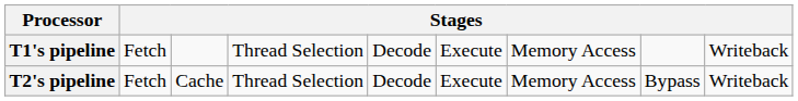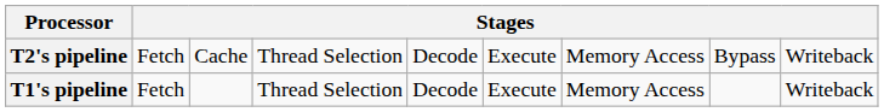 <table class="wikitable" style="text-align:center">
 <tr>
 <th>Processor</th>
 <th colspan="8">Stages</th>
+</tr>
+<tr>
+<th>T2's pipeline</th>
+<td>Fetch</td>
+<td>Cache</td>
+<td>Thread Selection</td>
+<td>Decode</td>
+<td>Execute</td>
+<td>Memory Access</td>
+<td>Bypass</td>
+<td>Writeback</td>
 </tr>
 <tr>
 <th>T1's pipeline</th>
 <td>Fetch</td>
 <td></td>
 <td>Thread Selection</td>
 <td>Decode</td>
 <td>Execute</td>
 <td>Memory Access</td>
 <td></td>
 <td>Writeback</td>
 </tr>
-<tr>
-<th>T2's pipeline</th>
-<td>Fetch</td>
-<td>Cache</td>
-<td>Thread Selection</td>
-<td>Decode</td>
-<td>Execute</td>
-<td>Memory Access</td>
-<td>Bypass</td>
-<td>Writeback</td>
-</tr>
 </table>
